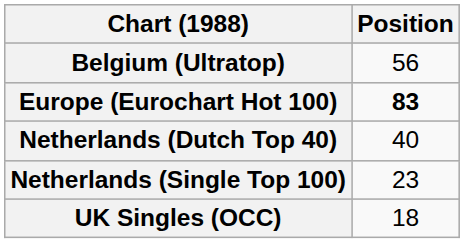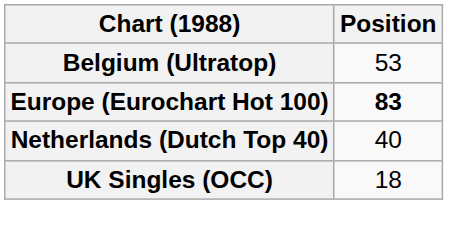 <table class="wikitable sortable plainrowheaders" style="text-align:center">
 <tr>
 <th>Chart (1988)</th>
 <th>Position</th>
 </tr>
 <tr>
 <th scope="row">Belgium (Ultratop)</th>
-<td>56</td>
+<td>53</td>
 </tr>
 <tr>
 <th scope="row">Europe (Eurochart Hot 100)</th>
 <td><strong>83</strong></td>
 </tr>
 <tr>
 <th scope="row">Netherlands (Dutch Top 40)</th>
 <td>40</td>
 </tr>
 <tr>
-<th scope="row">Netherlands (Single Top 100)</th>
-<td>23</td>
-</tr>
-<tr>
 <th scope="row">UK Singles (OCC)</th>
 <td>18</td>
 </tr>
 </table>
